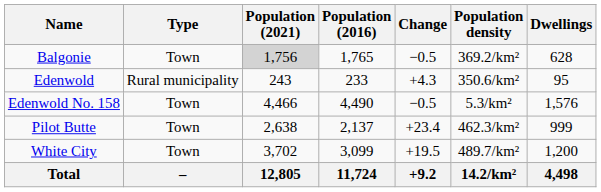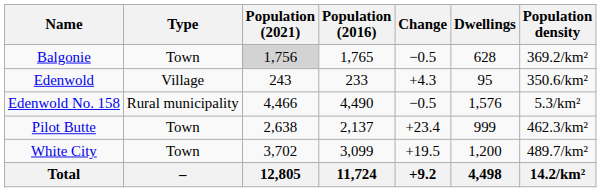 <table class="wikitable sortable" style="text-align:center;">
 <tr>
 <th>Name</th>
 <th>Type</th>
 <th>Population<br>(2021)</th>
 <th>Population<br>(2016)</th>
 <th>Change</th>
+<th>Dwellings</th>
 <th>Population<br>density</th>
-<th>Dwellings</th>
 </tr>
 <tr>
 <td><a href='#'>Balgonie</a></td>
 <td>Town</td>
 <td style="background: lightgrey;">1,756</td>
 <td>1,765</td>
 <td>−0.5</td>
+<td>628</td>
 <td>369.2/km²</td>
-<td>628</td>
 </tr>
 <tr>
 <td><a href='#'>Edenwold</a></td>
-<td>Rural municipality</td>
+<td>Village</td>
 <td>243</td>
 <td>233</td>
 <td>+4.3</td>
+<td>95</td>
 <td>350.6/km²</td>
-<td>95</td>
 </tr>
 <tr>
 <td><a href='#'>Edenwold No. 158</a></td>
-<td>Town</td>
+<td>Rural municipality</td>
 <td>4,466</td>
 <td>4,490</td>
 <td>−0.5</td>
+<td>1,576</td>
 <td>5.3/km²</td>
-<td>1,576</td>
 </tr>
 <tr>
 <td><a href='#'>Pilot Butte</a></td>
 <td>Town</td>
 <td>2,638</td>
 <td>2,137</td>
 <td>+23.4</td>
+<td>999</td>
 <td>462.3/km²</td>
-<td>999</td>
 </tr>
 <tr>
 <td><a href='#'>White City</a></td>
 <td>Town</td>
 <td>3,702</td>
 <td>3,099</td>
 <td>+19.5</td>
+<td>1,200</td>
 <td>489.7/km²</td>
-<td>1,200</td>
 </tr>
 <tr>
 <th>Total</th>
 <th>–</th>
 <th>12,805</th>
 <th>11,724</th>
 <th>+9.2</th>
+<th>4,498</th>
 <th>14.2/km²</th>
-<th>4,498</th>
 </tr>
 </table>
